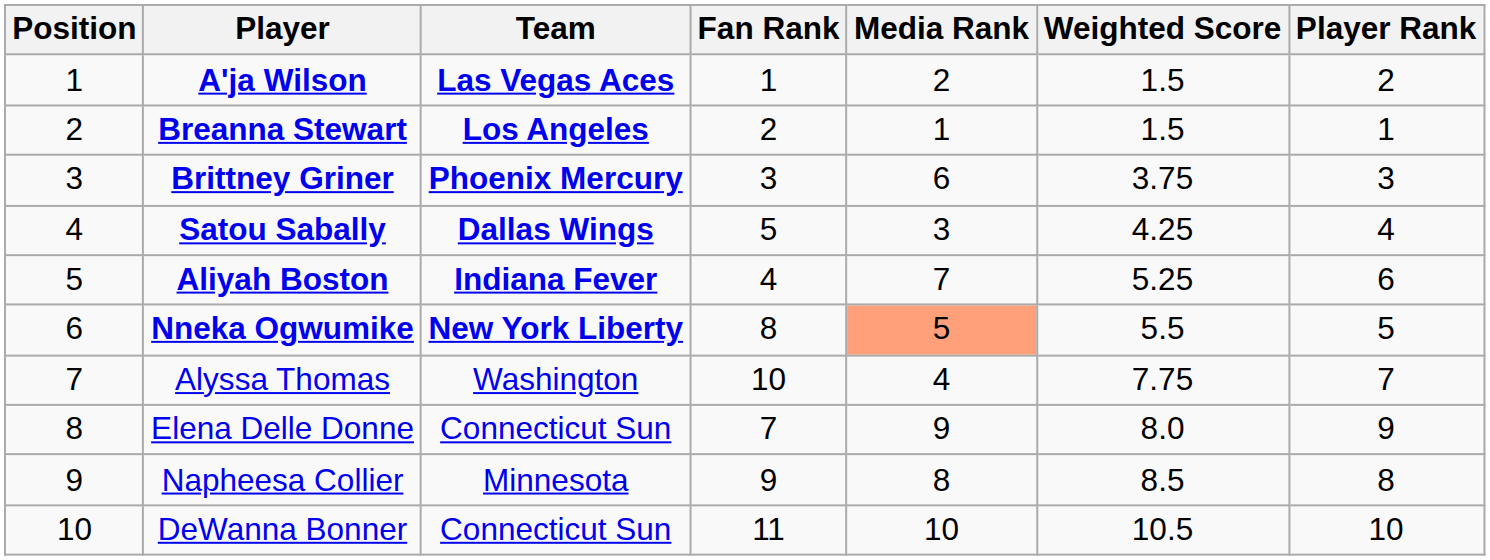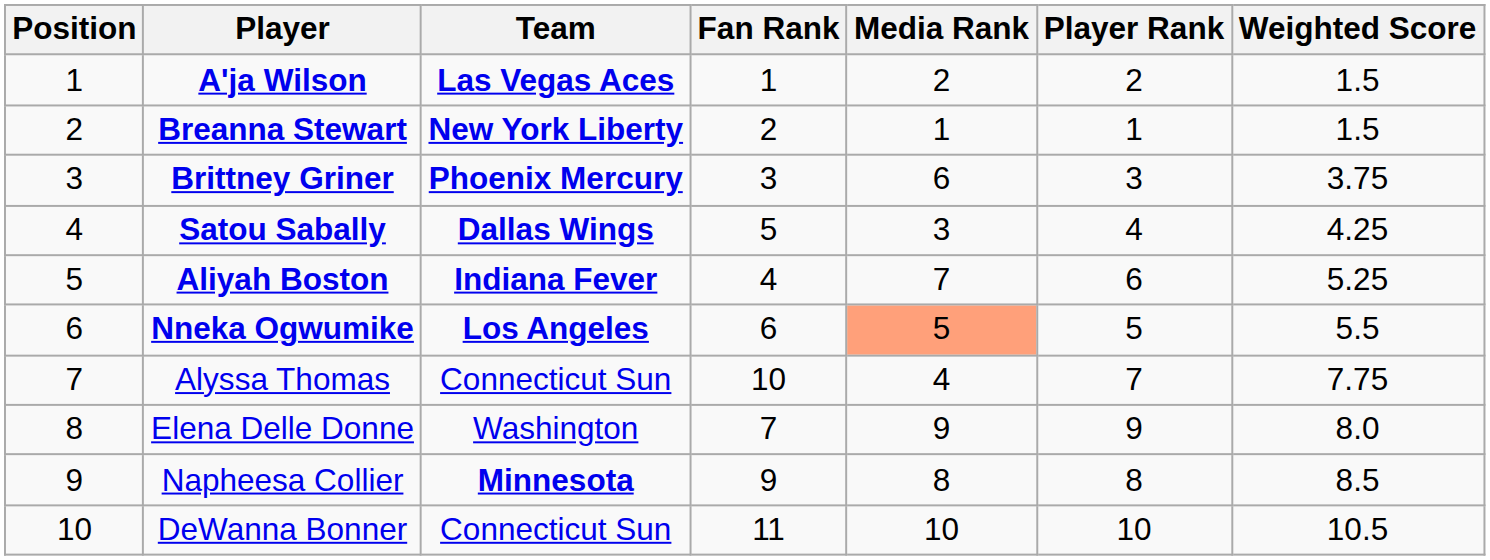 <table class="wikitable" style="text-align:center">
 <tr>
 <th>Position</th>
 <th>Player</th>
 <th>Team</th>
 <th>Fan Rank</th>
 <th>Media Rank</th>
+<th>Player Rank</th>
 <th>Weighted Score</th>
-<th>Player Rank</th>
 </tr>
 <tr>
 <td>1</td>
 <td><strong><a href='#'>A'ja Wilson</a></strong></td>
 <td><strong><a href='#'>Las Vegas Aces</a></strong></td>
 <td>1</td>
 <td>2</td>
+<td>2</td>
 <td>1.5</td>
-<td>2</td>
 </tr>
 <tr>
 <td>2</td>
 <td><strong><a href='#'>Breanna Stewart</a></strong></td>
-<td><strong><a href='#'>Los Angeles</a></strong></td>
+<td><strong><a href='#'>New York Liberty</a></strong></td>
 <td>2</td>
 <td>1</td>
+<td>1</td>
 <td>1.5</td>
-<td>1</td>
 </tr>
 <tr>
 <td>3</td>
 <td><strong><a href='#'>Brittney Griner</a></strong></td>
 <td><strong><a href='#'>Phoenix Mercury</a></strong></td>
 <td>3</td>
 <td>6</td>
+<td>3</td>
 <td>3.75</td>
-<td>3</td>
 </tr>
 <tr>
 <td>4</td>
 <td><strong><a href='#'>Satou Sabally</a></strong></td>
 <td><strong><a href='#'>Dallas Wings</a></strong></td>
 <td>5</td>
 <td>3</td>
+<td>4</td>
 <td>4.25</td>
-<td>4</td>
 </tr>
 <tr>
 <td>5</td>
 <td><strong><a href='#'>Aliyah Boston</a></strong></td>
 <td><strong><a href='#'>Indiana Fever</a></strong></td>
 <td>4</td>
 <td>7</td>
+<td>6</td>
 <td>5.25</td>
-<td>6</td>
 </tr>
 <tr>
 <td>6</td>
 <td><strong><a href='#'>Nneka Ogwumike</a></strong></td>
-<td><strong><a href='#'>New York Liberty</a></strong></td>
-<td>8</td>
+<td><strong><a href='#'>Los Angeles</a></strong></td>
+<td>6</td>
 <td style="background: lightsalmon;">5</td>
+<td>5</td>
 <td>5.5</td>
-<td>5</td>
 </tr>
 <tr>
 <td>7</td>
 <td><a href='#'>Alyssa Thomas</a></td>
-<td><a href='#'>Washington</a></td>
+<td><a href='#'>Connecticut Sun</a></td>
 <td>10</td>
 <td>4</td>
+<td>7</td>
 <td>7.75</td>
-<td>7</td>
 </tr>
 <tr>
 <td>8</td>
 <td><a href='#'>Elena Delle Donne</a></td>
-<td><a href='#'>Connecticut Sun</a></td>
+<td><a href='#'>Washington</a></td>
 <td>7</td>
 <td>9</td>
+<td>9</td>
 <td>8.0</td>
-<td>9</td>
 </tr>
 <tr>
 <td>9</td>
 <td><a href='#'>Napheesa Collier</a></td>
-<td><a href='#'>Minnesota</a></td>
+<td><strong><a href='#'>Minnesota</a></strong></td>
 <td>9</td>
 <td>8</td>
+<td>8</td>
 <td>8.5</td>
-<td>8</td>
 </tr>
 <tr>
 <td>10</td>
 <td><a href='#'>DeWanna Bonner</a></td>
 <td><a href='#'>Connecticut Sun</a></td>
 <td>11</td>
 <td>10</td>
+<td>10</td>
 <td>10.5</td>
-<td>10</td>
 </tr>
 </table>
